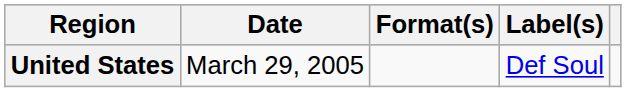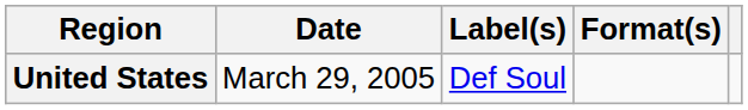 <table class="wikitable plainrowheaders">
 <tr>
 <th scope="col">Region</th>
 <th scope="col">Date</th>
+<th scope="col">Label(s)</th>
 <th scope="col">Format(s)</th>
-<th scope="col">Label(s)</th>
 <th scope="col"></th>
 </tr>
 <tr>
 <th scope="row">United States</th>
 <td>March 29, 2005</td>
+<td><a href='#'>Def Soul</a></td>
 <td></td>
-<td><a href='#'>Def Soul</a></td>
 <td align="center"></td>
 </tr>
 </table>
